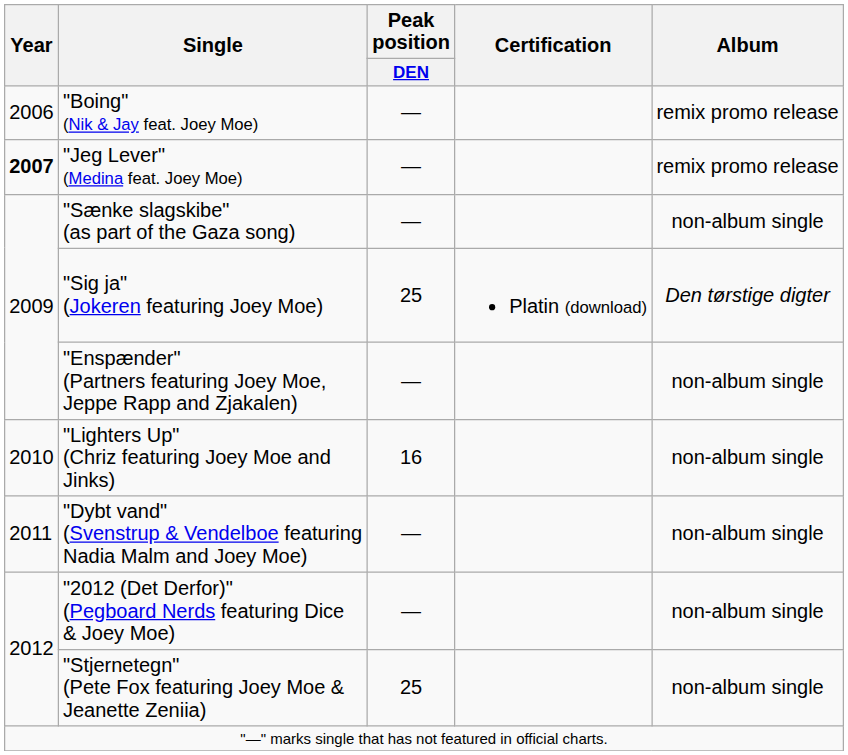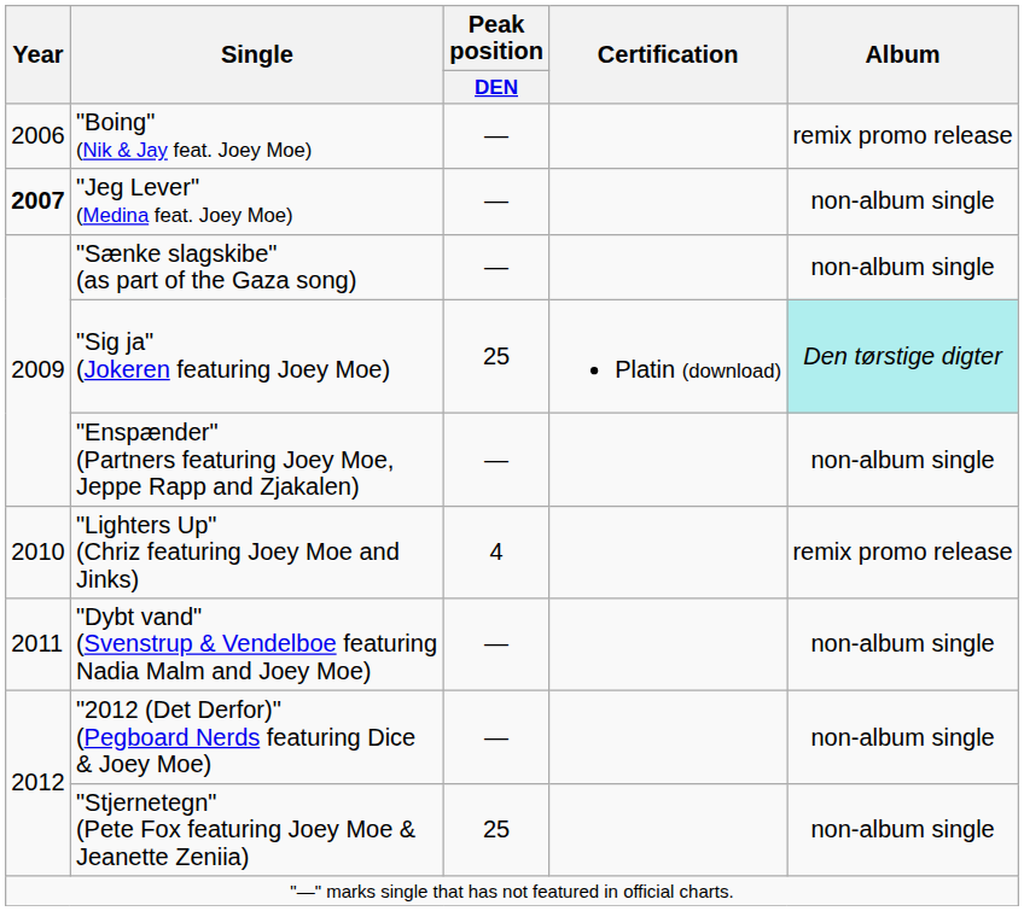 <table class="wikitable plainrowheaders" style="text-align:left;" border="1">
 <tr>
 <th scope="col" rowspan="2">Year</th>
 <th scope="col" rowspan="2" style="width:15em;">Single</th>
 <th scope="col" colspan="1">Peak<br>position</th>
 <th scope="col" rowspan="2">Certification</th>
 <th scope="col" rowspan="2">Album</th>
 </tr>
 <tr>
 <th scope="col" style="width:3em;font-size:85%;"><a href='#'>DEN</a><br></th>
 </tr>
 <tr>
 <td>2006</td>
 <td>"Boing" <br><small>(<a href='#'>Nik & Jay</a> feat. Joey Moe)</small></td>
 <td style="text-align:center;">—</td>
 <td></td>
 <td style="text-align:center;">remix promo release</td>
 </tr>
 <tr>
 <td><strong>2007</strong></td>
 <td>"Jeg Lever" <br><small>(<a href='#'>Medina</a> feat. Joey Moe)</small></td>
 <td style="text-align:center;">—</td>
 <td></td>
-<td style="text-align:center;">remix promo release</td>
+<td style="text-align:center;">non-album single</td>
 </tr>
 <tr>
 <td rowspan="3">2009</td>
 <td>"Sænke slagskibe"<br><span>(as part of the Gaza song)</span></td>
 <td style="text-align:center;">—</td>
 <td></td>
 <td style="text-align:center;">non-album single</td>
 </tr>
 <tr>
 <td>"Sig ja"<br><span>(<a href='#'>Jokeren</a> featuring Joey Moe)</span></td>
 <td style="text-align:center;">25</td>
 <td><br><ul><li>Platin <small>(download)</small></li></ul></td>
-<td style="text-align:center;"><em>Den tørstige digter</em></td>
+<td style="background: paleturquoise; text-align:center;"><em>Den tørstige digter</em></td>
 </tr>
 <tr>
 <td>"Enspænder"<br><span>(Partners featuring Joey Moe, Jeppe Rapp and Zjakalen)</span></td>
 <td style="text-align:center;">—</td>
 <td></td>
 <td style="text-align:center;">non-album single</td>
 </tr>
 <tr>
 <td>2010</td>
 <td>"Lighters Up"<br><span>(Chriz featuring Joey Moe and Jinks)</span></td>
-<td style="text-align:center;">16</td>
+<td style="text-align:center;">4</td>
 <td></td>
-<td style="text-align:center;">non-album single</td>
+<td style="text-align:center;">remix promo release</td>
 </tr>
 <tr>
 <td>2011</td>
 <td>"Dybt vand"<br><span>(<a href='#'>Svenstrup & Vendelboe</a> featuring Nadia Malm and Joey Moe)</span></td>
 <td style="text-align:center;">—</td>
 <td></td>
 <td style="text-align:center;">non-album single</td>
 </tr>
 <tr>
 <td rowspan="2">2012</td>
 <td>"2012 (Det Derfor)"<br><span>(<a href='#'>Pegboard Nerds</a> featuring Dice & Joey Moe)</span></td>
 <td style="text-align:center;">—</td>
 <td></td>
 <td style="text-align:center;">non-album single</td>
 </tr>
 <tr>
 <td>"Stjernetegn"<br><span>(Pete Fox featuring Joey Moe & Jeanette Zeniia)</span></td>
 <td style="text-align:center;">25</td>
 <td></td>
 <td style="text-align:center;">non-album single</td>
 </tr>
 <tr>
 <td colspan="5" style="font-size:9pt;text-align:center;">"—" marks single that has not featured in official charts.</td>
 </tr>
 </table>
